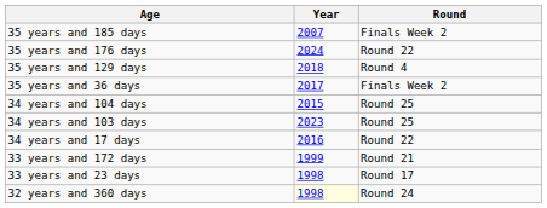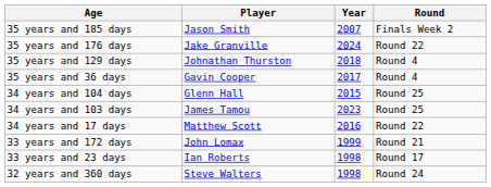 <table class="wikitable" style="width:40%;">
 <tr>
 <th>Age</th>
+<th>Player</th>
 <th>Year</th>
 <th>Round</th>
 </tr>
 <tr>
 <td>35 years and 185 days</td>
+<td><a href='#'>Jason Smith</a></td>
 <td><a href='#'>2007</a></td>
 <td>Finals Week 2</td>
 </tr>
 <tr>
 <td>35 years and 176 days</td>
+<td><a href='#'>Jake Granville</a></td>
 <td><a href='#'>2024</a></td>
 <td>Round 22</td>
 </tr>
 <tr>
 <td>35 years and 129 days</td>
+<td><a href='#'>Johnathan Thurston</a></td>
 <td><a href='#'>2018</a></td>
 <td>Round 4</td>
 </tr>
 <tr>
 <td>35 years and 36 days</td>
+<td><a href='#'>Gavin Cooper</a></td>
 <td><a href='#'>2017</a></td>
-<td>Finals Week 2</td>
+<td>Round 4</td>
 </tr>
 <tr>
 <td>34 years and 104 days</td>
+<td><a href='#'>Glenn Hall</a></td>
 <td><a href='#'>2015</a></td>
 <td>Round 25</td>
 </tr>
 <tr>
 <td>34 years and 103 days</td>
+<td><a href='#'>James Tamou</a></td>
 <td><a href='#'>2023</a></td>
 <td>Round 25</td>
 </tr>
 <tr>
 <td>34 years and 17 days</td>
+<td><a href='#'>Matthew Scott</a></td>
 <td><a href='#'>2016</a></td>
 <td>Round 22</td>
 </tr>
 <tr>
 <td>33 years and 172 days</td>
+<td><a href='#'>John Lomax</a></td>
 <td><a href='#'>1999</a></td>
 <td>Round 21</td>
 </tr>
 <tr>
 <td>33 years and 23 days</td>
+<td><a href='#'>Ian Roberts</a></td>
 <td><a href='#'>1998</a></td>
 <td>Round 17</td>
 </tr>
 <tr>
 <td>32 years and 360 days</td>
+<td><a href='#'>Steve Walters</a></td>
 <td style="background: lightyellow;"><a href='#'>1998</a></td>
 <td>Round 24</td>
 </tr>
 </table>
